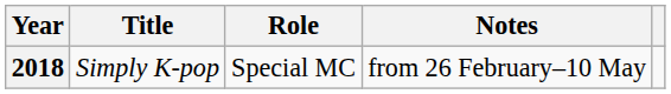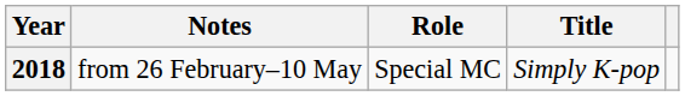 <table class="wikitable sortable plainrowheaders">
 <tr>
 <th scope="col">Year</th>
+<th scope="col">Notes</th>
+<th scope="col">Role</th>
 <th scope="col">Title</th>
-<th scope="col">Role</th>
-<th scope="col">Notes</th>
 <th scope="col" class="unsortable"></th>
 </tr>
 <tr>
 <th scope="row">2018</th>
+<td>from 26 February–10 May</td>
+<td>Special MC</td>
 <td><em>Simply K-pop</em></td>
-<td>Special MC</td>
-<td>from 26 February–10 May</td>
 <td></td>
 </tr>
 </table>
